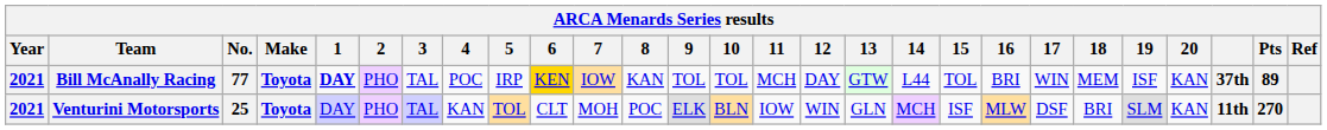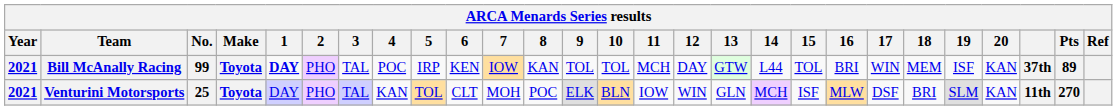 <table class="wikitable" style="text-align:center; font-size:75%">
 <tr>
 <th colspan=27><a href='#'>ARCA Menards Series</a> results</th>
 </tr>
 <tr>
 <th>Year</th>
 <th>Team</th>
 <th>No.</th>
 <th>Make</th>
 <th>1</th>
 <th>2</th>
 <th>3</th>
 <th>4</th>
 <th>5</th>
 <th>6</th>
 <th>7</th>
 <th>8</th>
 <th>9</th>
 <th>10</th>
 <th>11</th>
 <th>12</th>
 <th>13</th>
 <th>14</th>
 <th>15</th>
 <th>16</th>
 <th>17</th>
 <th>18</th>
 <th>19</th>
 <th>20</th>
 <th></th>
 <th>Pts</th>
 <th>Ref</th>
 </tr>
 <tr>
 <th><a href='#'>2021</a></th>
 <th><a href='#'>Bill McAnally Racing</a></th>
-<th>77</th>
+<th>99</th>
 <th><a href='#'>Toyota</a></th>
 <td><strong><a href='#'>DAY</a></strong></td>
 <td style="background:#EFCFFF;"><a href='#'>PHO</a><br></td>
 <td><a href='#'>TAL</a></td>
 <td><a href='#'>POC</a></td>
 <td><a href='#'>IRP</a></td>
-<td style="background: gold;"><a href='#'>KEN</a></td>
+<td><a href='#'>KEN</a></td>
 <td style="background:#FFDF9F;"><a href='#'>IOW</a><br></td>
 <td><a href='#'>KAN</a></td>
 <td><a href='#'>TOL</a></td>
 <td><a href='#'>TOL</a></td>
 <td><a href='#'>MCH</a></td>
 <td><a href='#'>DAY</a></td>
 <td style="background:#DFFFDF;"><a href='#'>GTW</a><br></td>
 <td><a href='#'>L44</a></td>
 <td><a href='#'>TOL</a></td>
 <td><a href='#'>BRI</a></td>
 <td><a href='#'>WIN</a></td>
 <td><a href='#'>MEM</a></td>
 <td><a href='#'>ISF</a></td>
 <td><a href='#'>KAN</a></td>
 <th>37th</th>
 <th>89</th>
 <th></th>
 </tr>
 <tr>
 <th><a href='#'>2021</a></th>
 <th><a href='#'>Venturini Motorsports</a></th>
 <th>25</th>
 <th><a href='#'>Toyota</a></th>
 <td style="background:#CFCFFF;"><a href='#'>DAY</a><br></td>
 <td style="background:#EFCFFF;"><a href='#'>PHO</a><br></td>
 <td style="background:#CFCFFF;"><a href='#'>TAL</a><br></td>
 <td><a href='#'>KAN</a></td>
 <td style="background:#FFDF9F;"><a href='#'>TOL</a><br></td>
 <td><a href='#'>CLT</a></td>
 <td><a href='#'>MOH</a></td>
 <td><a href='#'>POC</a></td>
 <td style="background:#DFDFDF;"><a href='#'>ELK</a><br></td>
 <td style="background:#FFDF9F;"><a href='#'>BLN</a><br></td>
 <td><a href='#'>IOW</a></td>
 <td><a href='#'>WIN</a></td>
 <td><a href='#'>GLN</a></td>
 <td style="background:#EFCFFF;"><a href='#'>MCH</a><br></td>
 <td><a href='#'>ISF</a></td>
 <td style="background:#FFDF9F;"><a href='#'>MLW</a><br></td>
 <td><a href='#'>DSF</a></td>
 <td><a href='#'>BRI</a></td>
 <td style="background:#DFDFDF;"><a href='#'>SLM</a><br></td>
 <td><a href='#'>KAN</a></td>
 <th>11th</th>
 <th>270</th>
 <th></th>
 </tr>
 </table>
